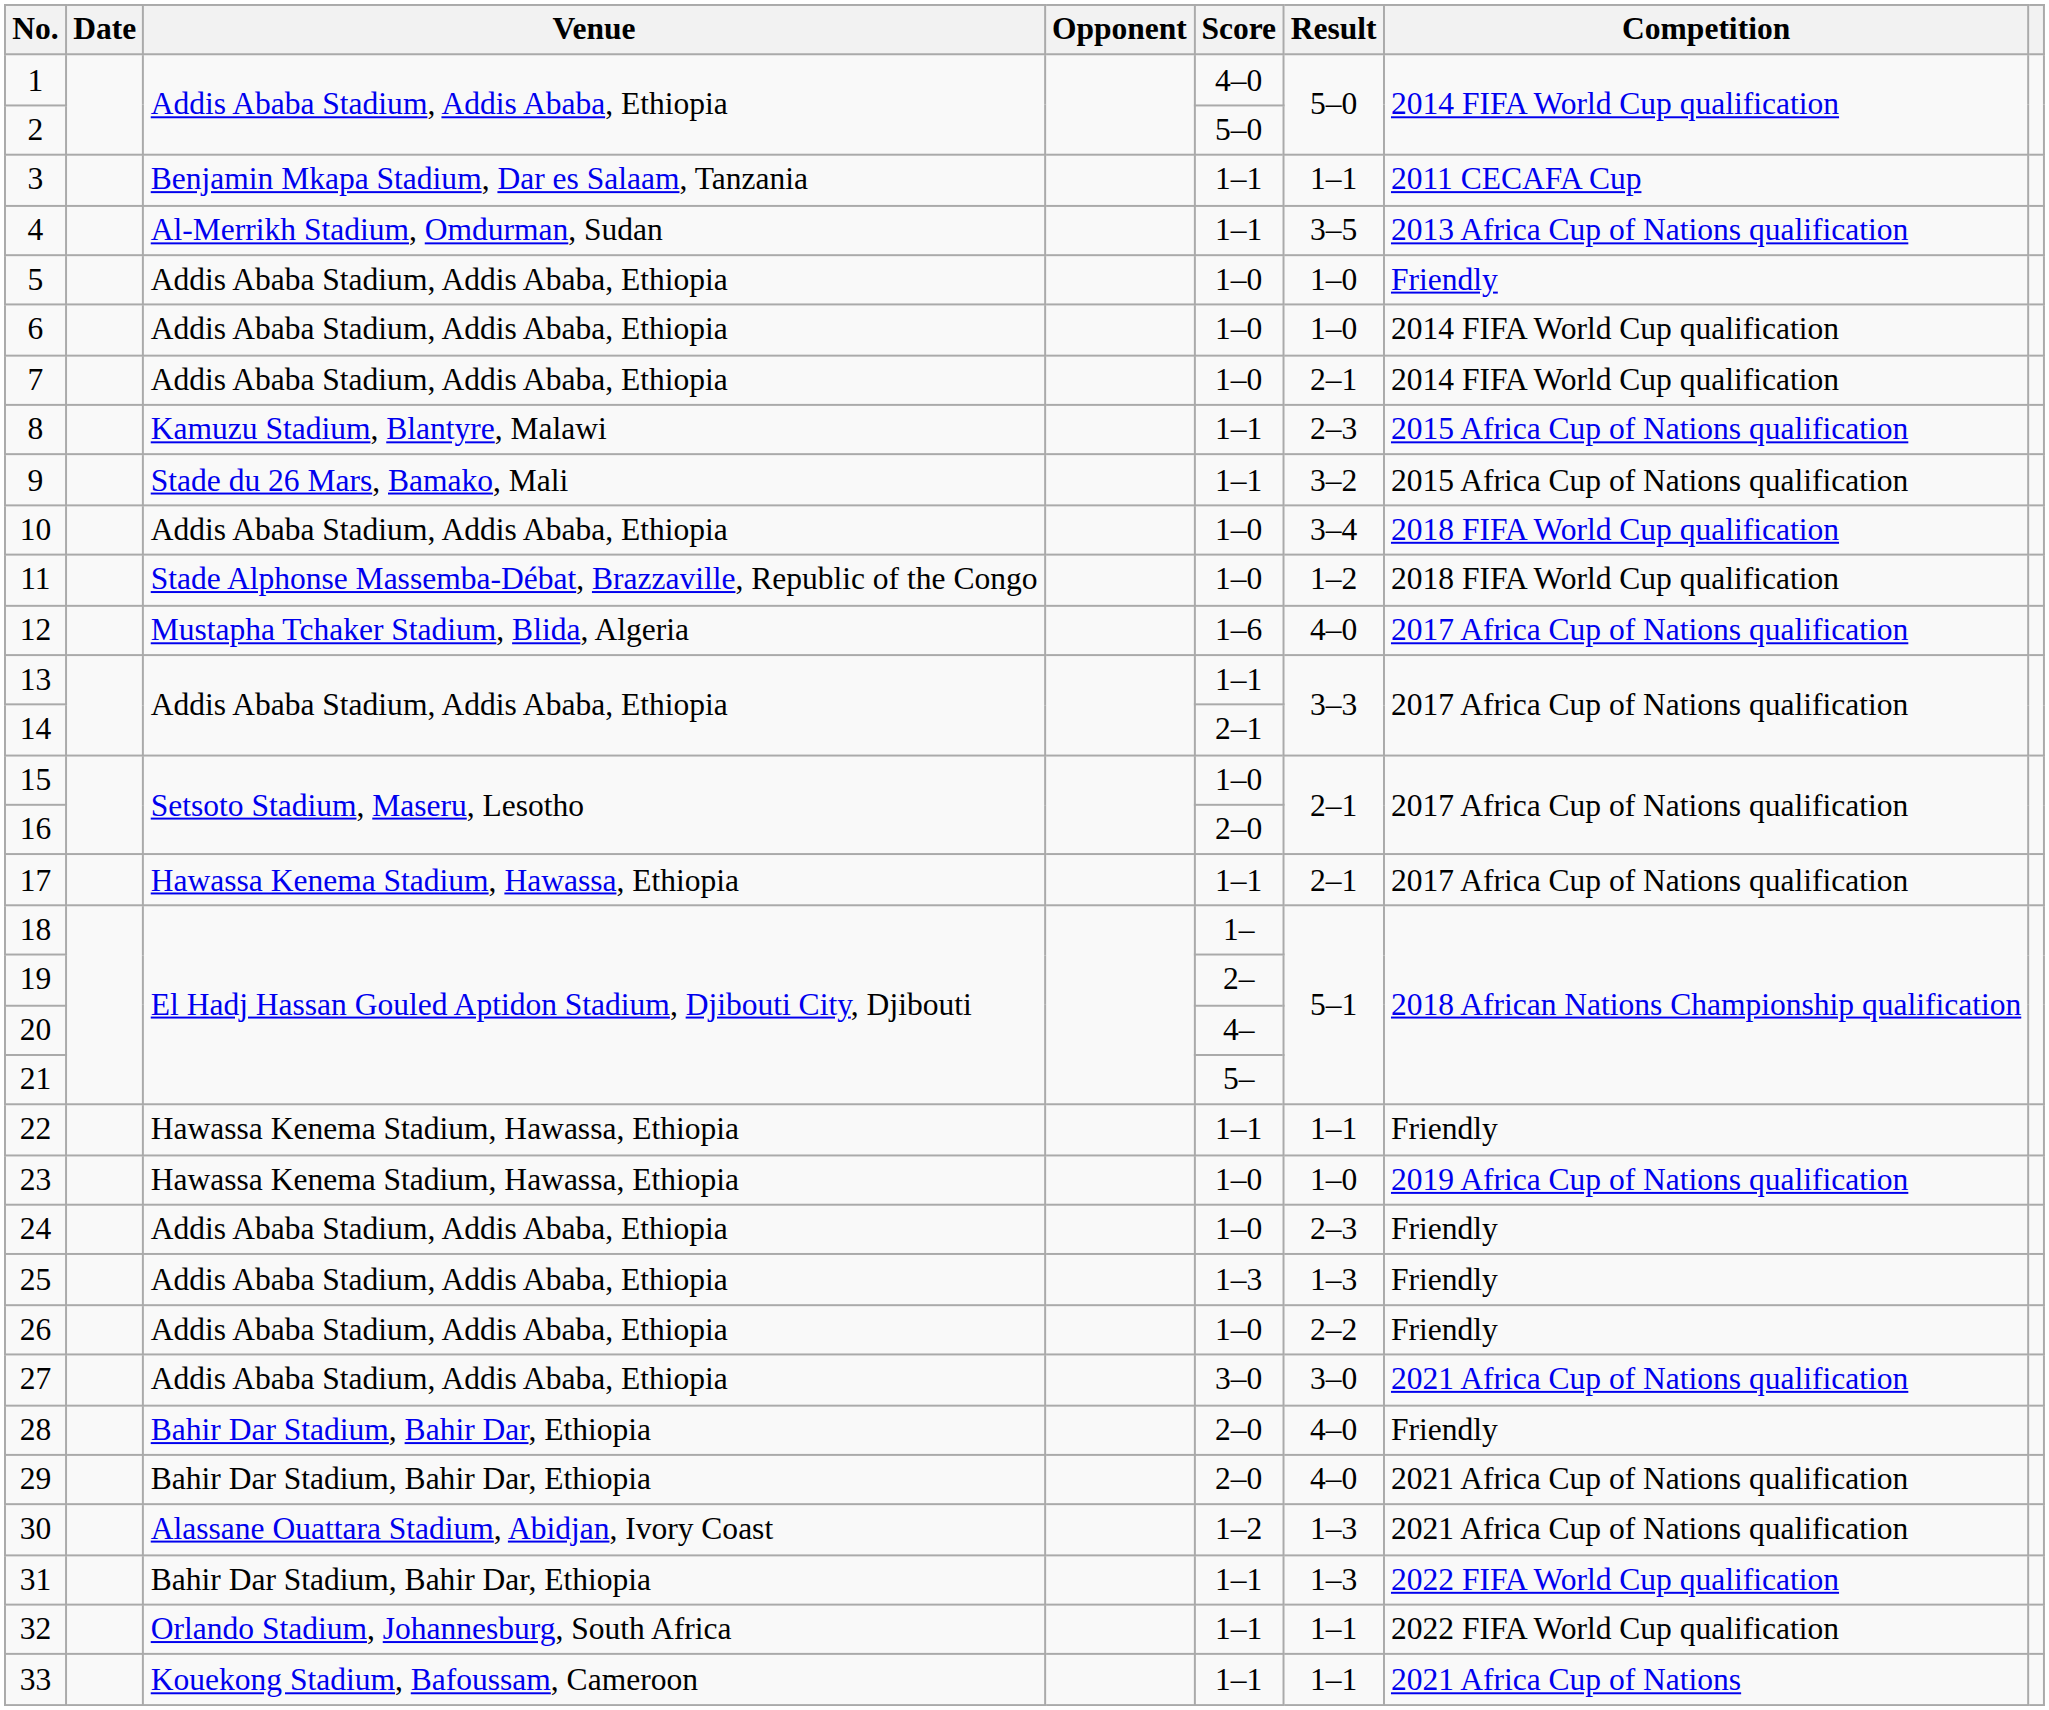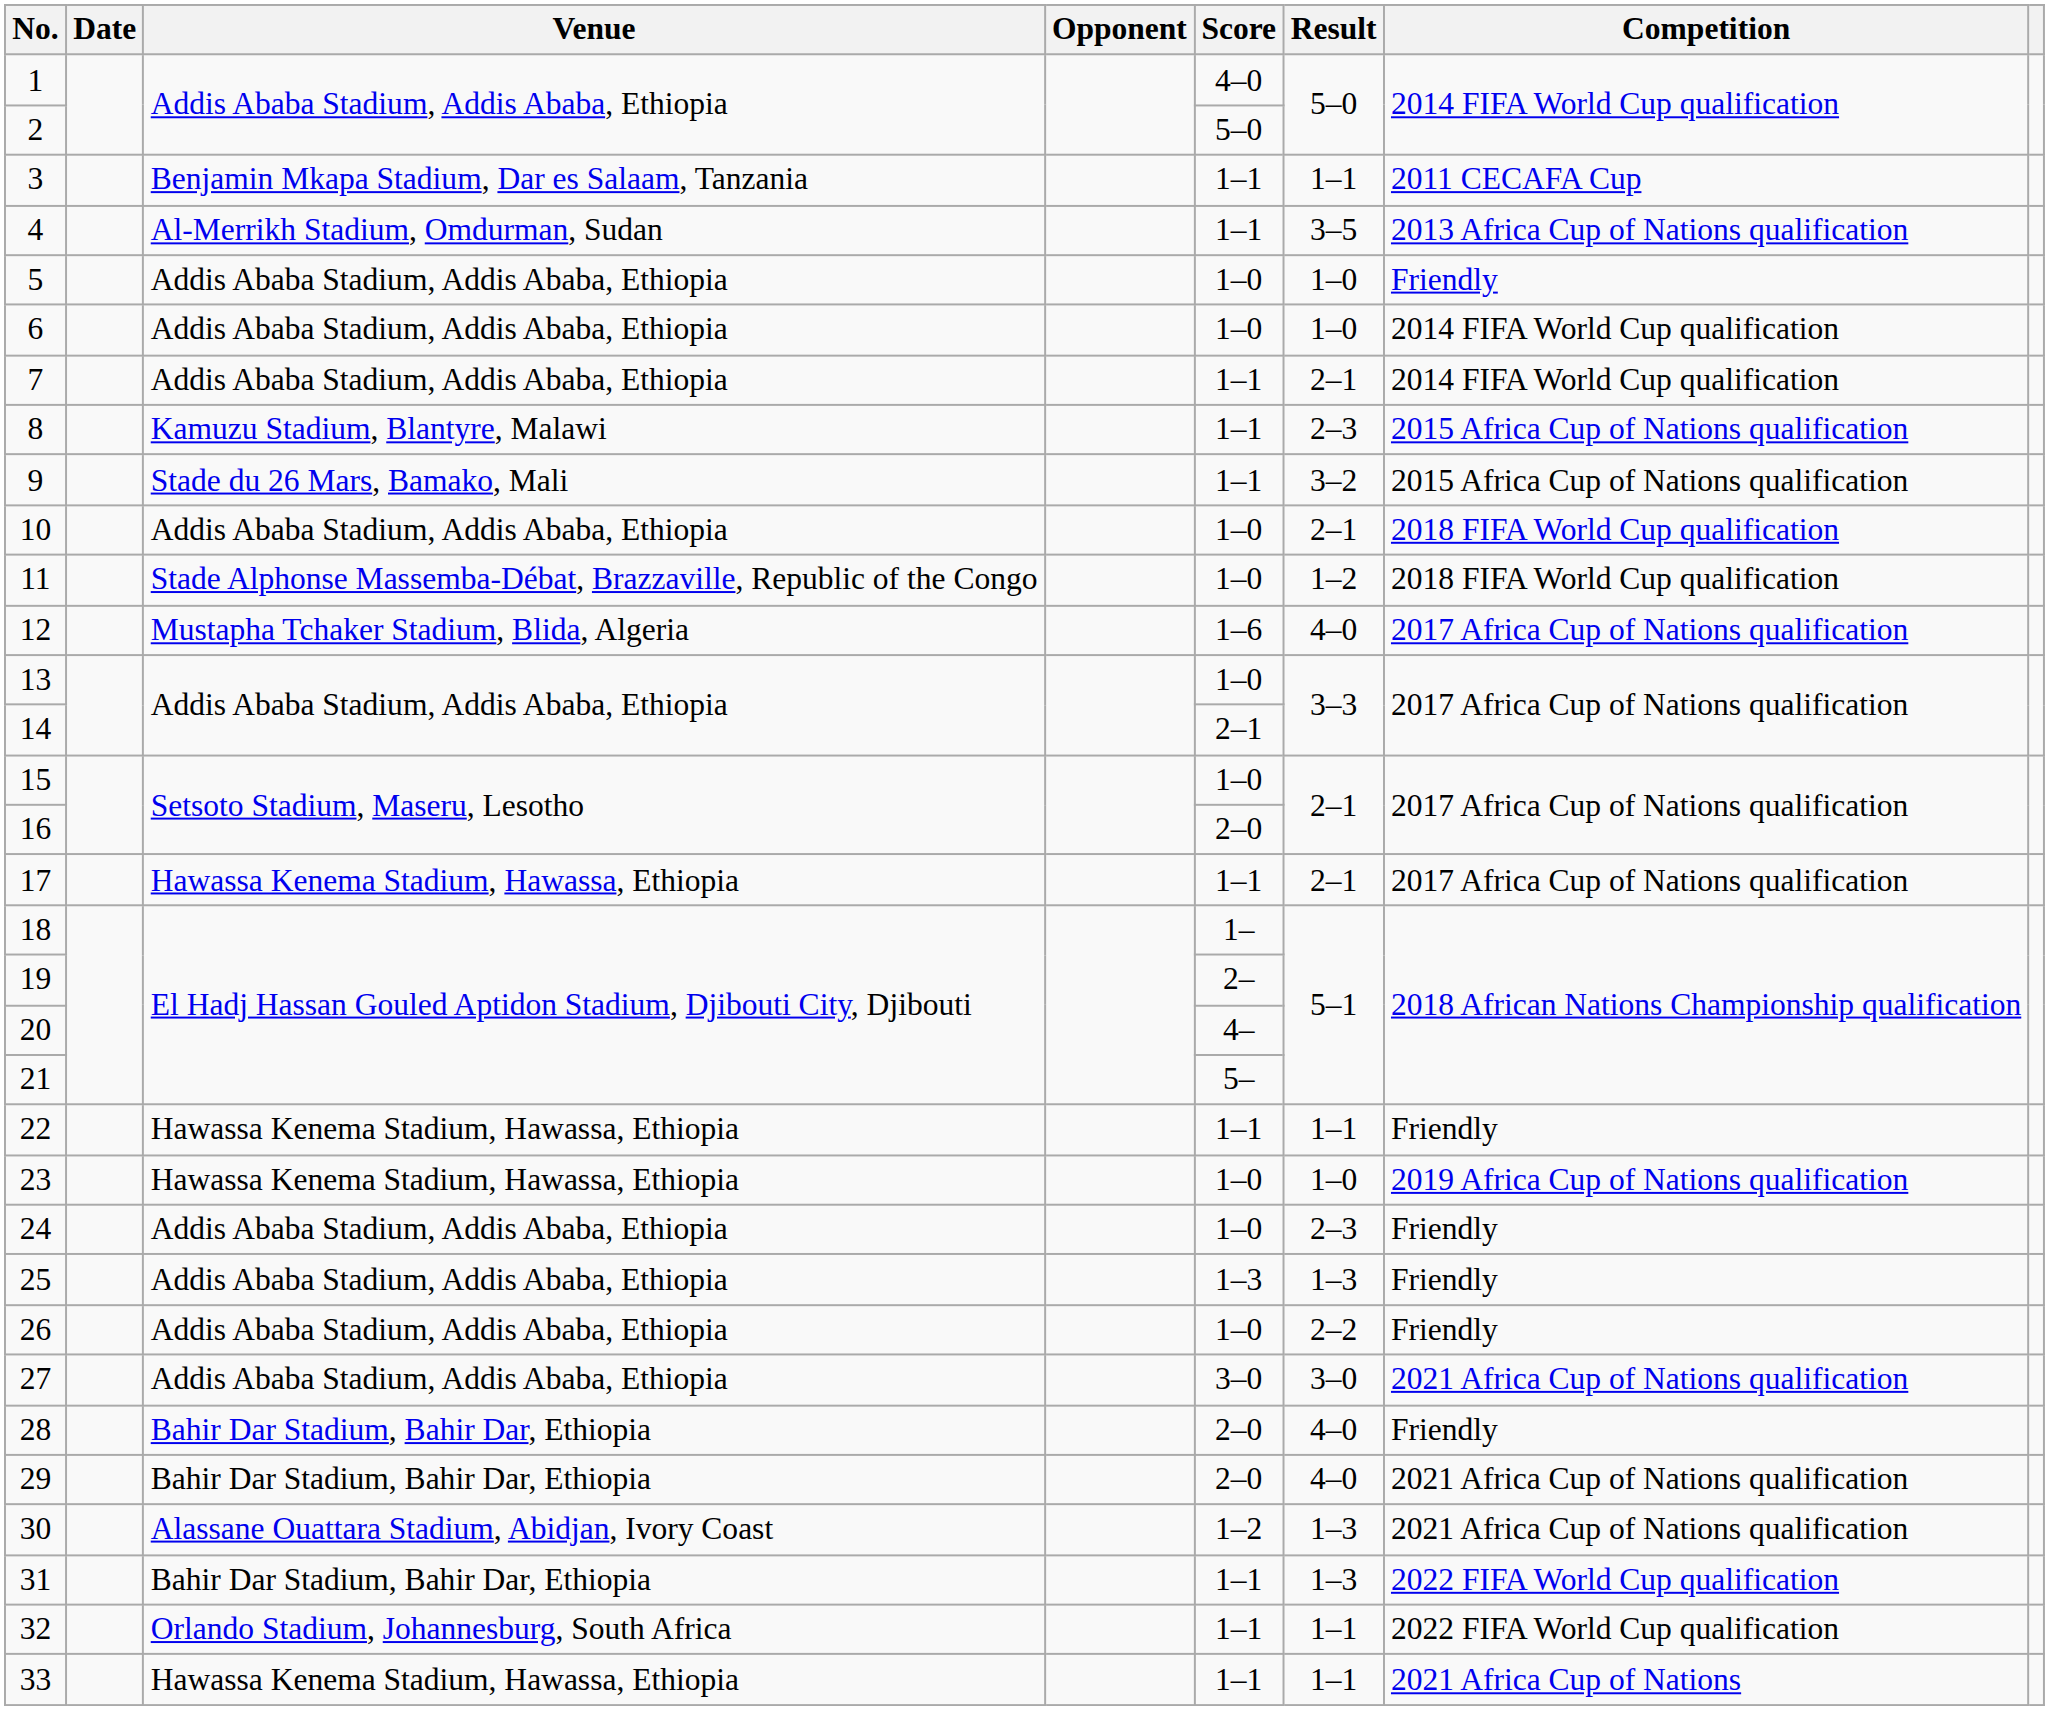 <table class="wikitable sortable">
 <tr>
 <th scope="col">No.</th>
 <th scope="col">Date</th>
 <th scope="col">Venue</th>
 <th scope="col">Opponent</th>
 <th scope="col">Score</th>
 <th scope="col">Result</th>
 <th scope="col">Competition</th>
 <th scope="col" class="unsortable"></th>
 </tr>
 <tr>
 <td style="text-align:center">1</td>
 <td rowspan="2"></td>
 <td rowspan="2"><a href='#'>Addis Ababa Stadium</a>, <a href='#'>Addis Ababa</a>, Ethiopia</td>
 <td rowspan="2"></td>
 <td style="text-align:center">4–0</td>
 <td rowspan="2" style="text-align:center">5–0</td>
 <td rowspan="2"><a href='#'>2014 FIFA World Cup qualification</a></td>
 <td rowspan="2"></td>
 </tr>
 <tr>
 <td style="text-align:center">2</td>
 <td style="text-align:center">5–0</td>
 </tr>
 <tr>
 <td style="text-align:center">3</td>
 <td></td>
 <td><a href='#'>Benjamin Mkapa Stadium</a>, <a href='#'>Dar es Salaam</a>, Tanzania</td>
 <td></td>
 <td style="text-align:center">1–1</td>
 <td style="text-align:center">1–1</td>
 <td><a href='#'>2011 CECAFA Cup</a></td>
 <td></td>
 </tr>
 <tr>
 <td style="text-align:center">4</td>
 <td></td>
 <td><a href='#'>Al-Merrikh Stadium</a>, <a href='#'>Omdurman</a>, Sudan</td>
 <td></td>
 <td style="text-align:center">1–1</td>
 <td style="text-align:center">3–5</td>
 <td><a href='#'>2013 Africa Cup of Nations qualification</a></td>
 <td></td>
 </tr>
 <tr>
 <td style="text-align:center">5</td>
 <td></td>
 <td>Addis Ababa Stadium, Addis Ababa, Ethiopia</td>
 <td></td>
 <td style="text-align:center">1–0</td>
 <td style="text-align:center">1–0</td>
 <td><a href='#'>Friendly</a></td>
 <td></td>
 </tr>
 <tr>
 <td style="text-align:center">6</td>
 <td></td>
 <td>Addis Ababa Stadium, Addis Ababa, Ethiopia</td>
 <td></td>
 <td style="text-align:center">1–0</td>
 <td style="text-align:center">1–0</td>
 <td>2014 FIFA World Cup qualification</td>
 <td></td>
 </tr>
 <tr>
 <td style="text-align:center">7</td>
 <td></td>
 <td>Addis Ababa Stadium, Addis Ababa, Ethiopia</td>
 <td></td>
-<td style="text-align:center">1–0</td>
+<td style="text-align:center">1–1</td>
 <td style="text-align:center">2–1</td>
 <td>2014 FIFA World Cup qualification</td>
 <td></td>
 </tr>
 <tr>
 <td style="text-align:center">8</td>
 <td></td>
 <td><a href='#'>Kamuzu Stadium</a>, <a href='#'>Blantyre</a>, Malawi</td>
 <td></td>
 <td style="text-align:center">1–1</td>
 <td style="text-align:center">2–3</td>
 <td><a href='#'>2015 Africa Cup of Nations qualification</a></td>
 <td></td>
 </tr>
 <tr>
 <td style="text-align:center">9</td>
 <td></td>
 <td><a href='#'>Stade du 26 Mars</a>, <a href='#'>Bamako</a>, Mali</td>
 <td></td>
 <td style="text-align:center">1–1</td>
 <td style="text-align:center">3–2</td>
 <td>2015 Africa Cup of Nations qualification</td>
 <td></td>
 </tr>
 <tr>
 <td style="text-align:center">10</td>
 <td></td>
 <td>Addis Ababa Stadium, Addis Ababa, Ethiopia</td>
 <td></td>
 <td style="text-align:center">1–0</td>
-<td style="text-align:center">3–4</td>
+<td style="text-align:center">2–1</td>
 <td><a href='#'>2018 FIFA World Cup qualification</a></td>
 <td></td>
 </tr>
 <tr>
 <td style="text-align:center">11</td>
 <td></td>
 <td><a href='#'>Stade Alphonse Massemba-Débat</a>, <a href='#'>Brazzaville</a>, Republic of the Congo</td>
 <td></td>
 <td style="text-align:center">1–0</td>
 <td style="text-align:center">1–2</td>
 <td>2018 FIFA World Cup qualification</td>
 <td></td>
 </tr>
 <tr>
 <td style="text-align:center">12</td>
 <td></td>
 <td><a href='#'>Mustapha Tchaker Stadium</a>, <a href='#'>Blida</a>, Algeria</td>
 <td></td>
 <td style="text-align:center">1–6</td>
 <td style="text-align:center">4–0</td>
 <td><a href='#'>2017 Africa Cup of Nations qualification</a></td>
 <td></td>
 </tr>
 <tr>
 <td style="text-align:center">13</td>
 <td rowspan="2"></td>
 <td rowspan="2">Addis Ababa Stadium, Addis Ababa, Ethiopia</td>
 <td rowspan="2"></td>
-<td style="text-align:center">1–1</td>
+<td style="text-align:center">1–0</td>
 <td rowspan="2" style="text-align:center">3–3</td>
 <td rowspan="2">2017 Africa Cup of Nations qualification</td>
 <td rowspan="2"></td>
 </tr>
 <tr>
 <td style="text-align:center">14</td>
 <td style="text-align:center">2–1</td>
 </tr>
 <tr>
 <td style="text-align:center">15</td>
 <td rowspan="2"></td>
 <td rowspan="2"><a href='#'>Setsoto Stadium</a>, <a href='#'>Maseru</a>, Lesotho</td>
 <td rowspan="2"></td>
 <td style="text-align:center">1–0</td>
 <td rowspan="2" style="text-align:center">2–1</td>
 <td rowspan="2">2017 Africa Cup of Nations qualification</td>
 <td rowspan="2"></td>
 </tr>
 <tr>
 <td style="text-align:center">16</td>
 <td style="text-align:center">2–0</td>
 </tr>
 <tr>
 <td style="text-align:center">17</td>
 <td></td>
 <td><a href='#'>Hawassa Kenema Stadium</a>, <a href='#'>Hawassa</a>, Ethiopia</td>
 <td></td>
 <td style="text-align:center">1–1</td>
 <td style="text-align:center">2–1</td>
 <td>2017 Africa Cup of Nations qualification</td>
 <td></td>
 </tr>
 <tr>
 <td style="text-align:center">18</td>
 <td rowspan="4"></td>
 <td rowspan="4"><a href='#'>El Hadj Hassan Gouled Aptidon Stadium</a>, <a href='#'>Djibouti City</a>, Djibouti</td>
 <td rowspan="4"></td>
 <td style="text-align:center">1–</td>
 <td rowspan="4" style="text-align:center">5–1</td>
 <td rowspan="4"><a href='#'>2018 African Nations Championship qualification</a></td>
 <td rowspan="4"></td>
 </tr>
 <tr>
 <td style="text-align:center">19</td>
 <td style="text-align:center">2–</td>
 </tr>
 <tr>
 <td style="text-align:center">20</td>
 <td style="text-align:center">4–</td>
 </tr>
 <tr>
 <td style="text-align:center">21</td>
 <td style="text-align:center">5–</td>
 </tr>
 <tr>
 <td style="text-align:center">22</td>
 <td></td>
 <td>Hawassa Kenema Stadium, Hawassa, Ethiopia</td>
 <td></td>
 <td style="text-align:center">1–1</td>
 <td style="text-align:center">1–1</td>
 <td>Friendly</td>
 <td></td>
 </tr>
 <tr>
 <td style="text-align:center">23</td>
 <td></td>
 <td>Hawassa Kenema Stadium, Hawassa, Ethiopia</td>
 <td></td>
 <td style="text-align:center">1–0</td>
 <td style="text-align:center">1–0</td>
 <td><a href='#'>2019 Africa Cup of Nations qualification</a></td>
 <td></td>
 </tr>
 <tr>
 <td style="text-align:center">24</td>
 <td></td>
 <td>Addis Ababa Stadium, Addis Ababa, Ethiopia</td>
 <td></td>
 <td style="text-align:center">1–0</td>
 <td style="text-align:center">2–3</td>
 <td>Friendly</td>
 <td></td>
 </tr>
 <tr>
 <td style="text-align:center">25</td>
 <td></td>
 <td>Addis Ababa Stadium, Addis Ababa, Ethiopia</td>
 <td></td>
 <td style="text-align:center">1–3</td>
 <td style="text-align:center">1–3</td>
 <td>Friendly</td>
 <td></td>
 </tr>
 <tr>
 <td style="text-align:center">26</td>
 <td></td>
 <td>Addis Ababa Stadium, Addis Ababa, Ethiopia</td>
 <td></td>
 <td style="text-align:center">1–0</td>
 <td style="text-align:center">2–2</td>
 <td>Friendly</td>
 <td></td>
 </tr>
 <tr>
 <td style="text-align:center">27</td>
 <td></td>
 <td>Addis Ababa Stadium, Addis Ababa, Ethiopia</td>
 <td></td>
 <td style="text-align:center">3–0</td>
 <td style="text-align:center">3–0</td>
 <td><a href='#'>2021 Africa Cup of Nations qualification</a></td>
 <td></td>
 </tr>
 <tr>
 <td style="text-align:center">28</td>
 <td></td>
 <td><a href='#'>Bahir Dar Stadium</a>, <a href='#'>Bahir Dar</a>, Ethiopia</td>
 <td></td>
 <td style="text-align:center">2–0</td>
 <td style="text-align:center">4–0</td>
 <td>Friendly</td>
 <td></td>
 </tr>
 <tr>
 <td style="text-align:center">29</td>
 <td></td>
 <td>Bahir Dar Stadium, Bahir Dar, Ethiopia</td>
 <td></td>
 <td style="text-align:center">2–0</td>
 <td style="text-align:center">4–0</td>
 <td>2021 Africa Cup of Nations qualification</td>
 <td></td>
 </tr>
 <tr>
 <td style="text-align:center">30</td>
 <td></td>
 <td><a href='#'>Alassane Ouattara Stadium</a>, <a href='#'>Abidjan</a>, Ivory Coast</td>
 <td></td>
 <td style="text-align:center">1–2</td>
 <td style="text-align:center">1–3</td>
 <td>2021 Africa Cup of Nations qualification</td>
 <td></td>
 </tr>
 <tr>
 <td style="text-align:center">31</td>
 <td></td>
 <td>Bahir Dar Stadium, Bahir Dar, Ethiopia</td>
 <td></td>
 <td style="text-align:center">1–1</td>
 <td style="text-align:center">1–3</td>
 <td><a href='#'>2022 FIFA World Cup qualification</a></td>
 <td></td>
 </tr>
 <tr>
 <td style="text-align:center">32</td>
 <td></td>
 <td><a href='#'>Orlando Stadium</a>, <a href='#'>Johannesburg</a>, South Africa</td>
 <td></td>
 <td style="text-align:center">1–1</td>
 <td style="text-align:center">1–1</td>
 <td>2022 FIFA World Cup qualification</td>
 <td></td>
 </tr>
 <tr>
 <td style="text-align:center">33</td>
 <td></td>
-<td><a href='#'>Kouekong Stadium</a>, <a href='#'>Bafoussam</a>, Cameroon</td>
+<td>Hawassa Kenema Stadium, Hawassa, Ethiopia</td>
 <td></td>
 <td style="text-align:center">1–1</td>
 <td style="text-align:center">1–1</td>
 <td><a href='#'>2021 Africa Cup of Nations</a></td>
 <td></td>
 </tr>
 </table>
